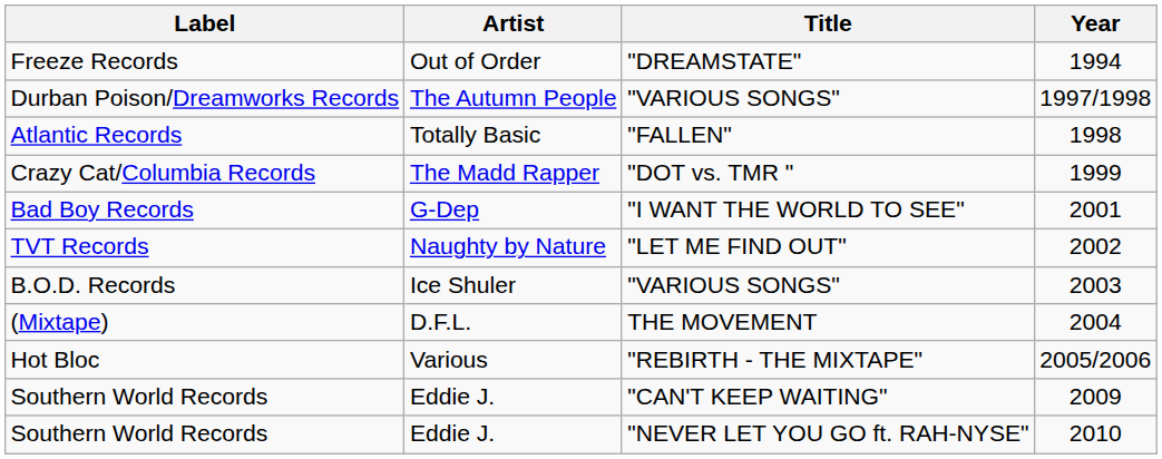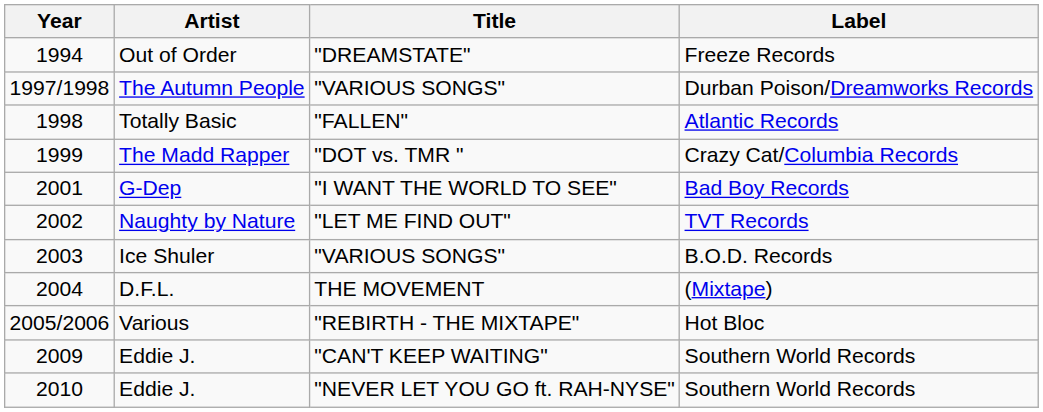 <table class="wikitable">
 <tr>
-<th>Label</th>
+<th>Year</th>
 <th>Artist</th>
 <th>Title</th>
-<th>Year</th>
+<th>Label</th>
 </tr>
 <tr>
-<td>Freeze Records</td>
+<td align=center>1994</td>
 <td>Out of Order</td>
 <td>"DREAMSTATE"</td>
-<td align=center>1994</td>
+<td>Freeze Records</td>
 </tr>
 <tr>
-<td>Durban Poison/<a href='#'>Dreamworks Records</a></td>
+<td align=center>1997/1998</td>
 <td><a href='#'>The Autumn People</a></td>
 <td>"VARIOUS SONGS"</td>
-<td align=center>1997/1998</td>
+<td>Durban Poison/<a href='#'>Dreamworks Records</a></td>
 </tr>
 <tr>
-<td><a href='#'>Atlantic Records</a></td>
+<td align=center>1998</td>
 <td>Totally Basic</td>
 <td>"FALLEN"</td>
-<td align=center>1998</td>
+<td><a href='#'>Atlantic Records</a></td>
 </tr>
 <tr>
-<td>Crazy Cat/<a href='#'>Columbia Records</a></td>
+<td align=center>1999</td>
 <td><a href='#'>The Madd Rapper</a></td>
 <td>"DOT vs. TMR "</td>
-<td align=center>1999</td>
+<td>Crazy Cat/<a href='#'>Columbia Records</a></td>
 </tr>
 <tr>
-<td><a href='#'>Bad Boy Records</a></td>
+<td align=center>2001</td>
 <td><a href='#'>G-Dep</a></td>
 <td>"I WANT THE WORLD TO SEE"</td>
-<td align=center>2001</td>
+<td><a href='#'>Bad Boy Records</a></td>
 </tr>
 <tr>
-<td><a href='#'>TVT Records</a></td>
+<td align=center>2002</td>
 <td><a href='#'>Naughty by Nature</a></td>
 <td>"LET ME FIND OUT"</td>
-<td align=center>2002</td>
+<td><a href='#'>TVT Records</a></td>
 </tr>
 <tr>
-<td>B.O.D. Records</td>
+<td align=center>2003</td>
 <td>Ice Shuler</td>
 <td>"VARIOUS SONGS"</td>
-<td align=center>2003</td>
+<td>B.O.D. Records</td>
 </tr>
 <tr>
-<td>(<a href='#'>Mixtape</a>)</td>
+<td align=center>2004</td>
 <td>D.F.L.</td>
 <td>THE MOVEMENT</td>
-<td align=center>2004</td>
+<td>(<a href='#'>Mixtape</a>)</td>
 </tr>
 <tr>
-<td>Hot Bloc</td>
+<td align=center>2005/2006</td>
 <td>Various</td>
 <td>"REBIRTH - THE MIXTAPE"</td>
-<td align=center>2005/2006</td>
+<td>Hot Bloc</td>
 </tr>
 <tr>
-<td>Southern World Records</td>
+<td align=center>2009</td>
 <td>Eddie J.</td>
 <td>"CAN'T KEEP WAITING"</td>
-<td align=center>2009</td>
+<td>Southern World Records</td>
 </tr>
 <tr>
-<td>Southern World Records</td>
+<td align=center>2010</td>
 <td>Eddie J.</td>
 <td>"NEVER LET YOU GO ft. RAH-NYSE"</td>
-<td align=center>2010</td>
+<td>Southern World Records</td>
 </tr>
 </table>
